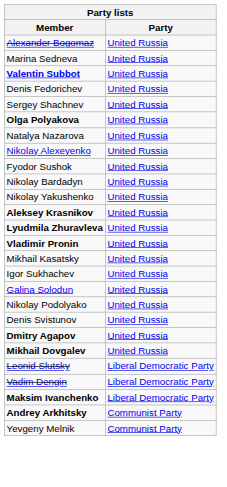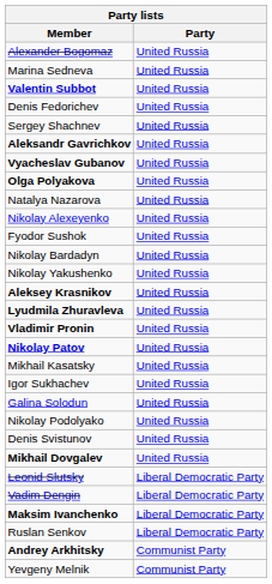 <table class="wikitable sortable mw-collapsible mw-collapsed" style="font-size: 95%;">
 <tr>
 <th colspan=2>Party lists</th>
 </tr>
 <tr>
 <th>Member</th>
 <th>Party</th>
 </tr>
 <tr>
 <td><s><a href='#'>Alexander Bogomaz</a></s></td>
 <td><a href='#'>United Russia</a></td>
 </tr>
 <tr>
 <td>Marina Sedneva</td>
 <td><a href='#'>United Russia</a></td>
 </tr>
 <tr>
 <td><strong><a href='#'>Valentin Subbot</a></strong></td>
 <td><a href='#'>United Russia</a></td>
 </tr>
 <tr>
 <td>Denis Fedorichev</td>
 <td><a href='#'>United Russia</a></td>
 </tr>
 <tr>
 <td>Sergey Shachnev</td>
+<td><a href='#'>United Russia</a></td>
+</tr>
+<tr>
+<td><strong>Aleksandr Gavrichkov</strong></td>
+<td><a href='#'>United Russia</a></td>
+</tr>
+<tr>
+<td><strong>Vyacheslav Gubanov</strong></td>
 <td><a href='#'>United Russia</a></td>
 </tr>
 <tr>
 <td><strong>Olga Polyakova</strong></td>
 <td><a href='#'>United Russia</a></td>
 </tr>
 <tr>
 <td>Natalya Nazarova</td>
 <td><a href='#'>United Russia</a></td>
 </tr>
 <tr>
 <td><a href='#'>Nikolay Alexeyenko</a></td>
 <td><a href='#'>United Russia</a></td>
 </tr>
 <tr>
 <td>Fyodor Sushok</td>
 <td><a href='#'>United Russia</a></td>
 </tr>
 <tr>
 <td>Nikolay Bardadyn</td>
 <td><a href='#'>United Russia</a></td>
 </tr>
 <tr>
 <td>Nikolay Yakushenko</td>
 <td><a href='#'>United Russia</a></td>
 </tr>
 <tr>
 <td><strong>Aleksey Krasnikov</strong></td>
 <td><a href='#'>United Russia</a></td>
 </tr>
 <tr>
 <td><strong>Lyudmila Zhuravleva</strong></td>
 <td><a href='#'>United Russia</a></td>
 </tr>
 <tr>
 <td><strong>Vladimir Pronin</strong></td>
 <td><a href='#'>United Russia</a></td>
 </tr>
 <tr>
+<td><strong><a href='#'>Nikolay Patov</a></strong></td>
+<td><a href='#'>United Russia</a></td>
+</tr>
+<tr>
 <td>Mikhail Kasatsky</td>
 <td><a href='#'>United Russia</a></td>
 </tr>
 <tr>
 <td>Igor Sukhachev</td>
 <td><a href='#'>United Russia</a></td>
 </tr>
 <tr>
 <td><a href='#'>Galina Solodun</a></td>
 <td><a href='#'>United Russia</a></td>
 </tr>
 <tr>
 <td>Nikolay Podolyako</td>
 <td><a href='#'>United Russia</a></td>
 </tr>
 <tr>
 <td>Denis Svistunov</td>
 <td><a href='#'>United Russia</a></td>
 </tr>
 <tr>
-<td><strong>Dmitry Agapov</strong></td>
-<td><a href='#'>United Russia</a></td>
-</tr>
-<tr>
 <td><strong>Mikhail Dovgalev</strong></td>
 <td><a href='#'>United Russia</a></td>
 </tr>
 <tr>
 <td><s><a href='#'>Leonid Slutsky</a></s></td>
 <td><a href='#'>Liberal Democratic Party</a></td>
 </tr>
 <tr>
 <td><s><a href='#'>Vadim Dengin</a></s></td>
 <td><a href='#'>Liberal Democratic Party</a></td>
 </tr>
 <tr>
 <td><strong>Maksim Ivanchenko</strong></td>
 <td><a href='#'>Liberal Democratic Party</a></td>
 </tr>
 <tr>
+<td>Ruslan Senkov</td>
+<td><a href='#'>Liberal Democratic Party</a></td>
+</tr>
+<tr>
 <td><strong>Andrey Arkhitsky</strong></td>
 <td><a href='#'>Communist Party</a></td>
 </tr>
 <tr>
 <td>Yevgeny Melnik</td>
 <td><a href='#'>Communist Party</a></td>
 </tr>
 </table>
